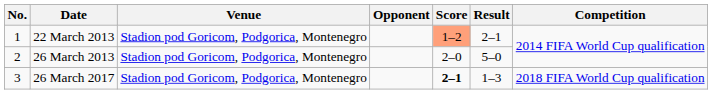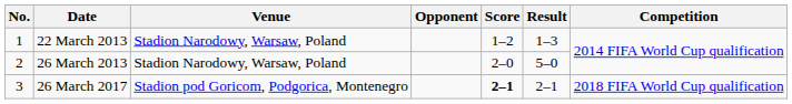 <table class="wikitable">
 <tr>
 <th>No.</th>
 <th>Date</th>
 <th>Venue</th>
 <th>Opponent</th>
 <th>Score</th>
 <th>Result</th>
 <th>Competition</th>
 </tr>
 <tr>
 <td align=center>1</td>
 <td>22 March 2013</td>
-<td><a href='#'>Stadion pod Goricom</a>, <a href='#'>Podgorica</a>, Montenegro</td>
+<td><a href='#'>Stadion Narodowy</a>, <a href='#'>Warsaw</a>, Poland</td>
 <td></td>
-<td align=center style="background: lightsalmon;">1–2</td>
-<td align=center>2–1</td>
+<td align=center>1–2</td>
+<td align=center>1–3</td>
 <td rowspan=2><a href='#'>2014 FIFA World Cup qualification</a></td>
 </tr>
 <tr>
 <td align=center>2</td>
 <td>26 March 2013</td>
-<td><a href='#'>Stadion pod Goricom</a>, <a href='#'>Podgorica</a>, Montenegro</td>
+<td>Stadion Narodowy, Warsaw, Poland</td>
 <td></td>
 <td align=center>2–0</td>
 <td align=center>5–0</td>
 </tr>
 <tr>
 <td align=center>3</td>
 <td>26 March 2017</td>
 <td><a href='#'>Stadion pod Goricom</a>, <a href='#'>Podgorica</a>, Montenegro</td>
 <td></td>
 <td align=center><strong>2–1</strong></td>
-<td align=center>1–3</td>
+<td align=center>2–1</td>
 <td><a href='#'>2018 FIFA World Cup qualification</a></td>
 </tr>
 </table>
